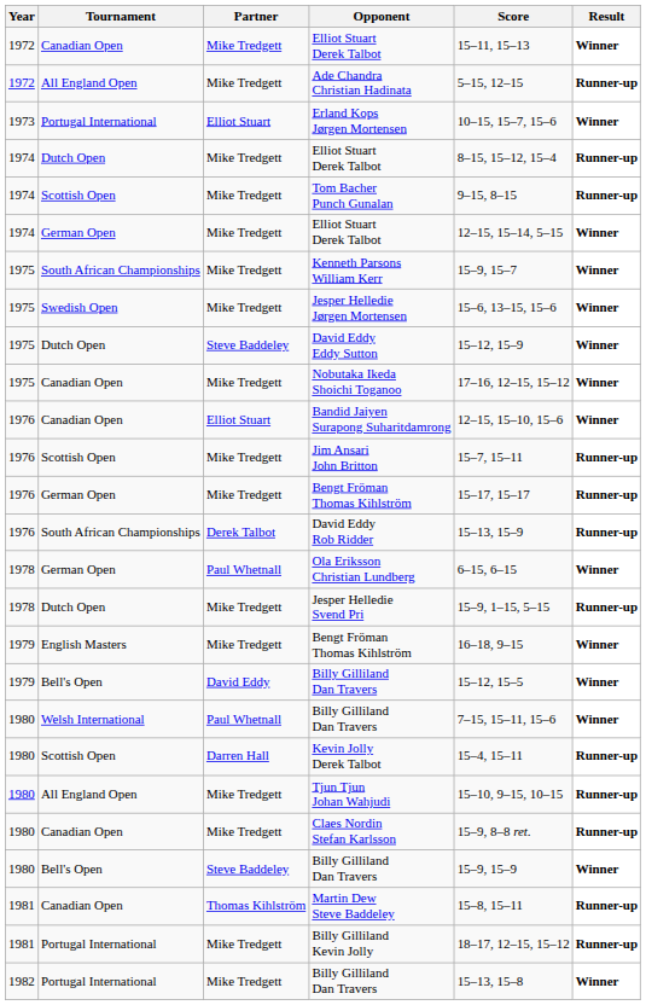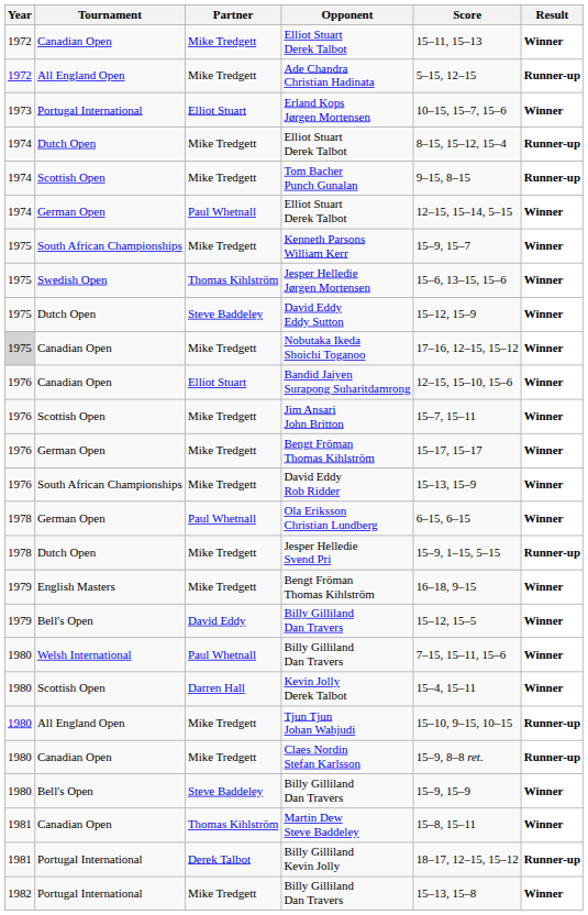 <table class="sortable wikitable" style="font-size: 90%;">
 <tr>
 <th>Year</th>
 <th>Tournament</th>
 <th>Partner</th>
 <th>Opponent</th>
 <th>Score</th>
 <th>Result</th>
 </tr>
 <tr>
 <td align="center">1972</td>
 <td align="left"><a href='#'>Canadian Open</a></td>
 <td align="left"> <a href='#'>Mike Tredgett</a></td>
 <td align="left"> <a href='#'>Elliot Stuart</a><br> <a href='#'>Derek Talbot</a></td>
 <td align="left">15–11, 15–13</td>
 <td style="text-align:left; background: white"> <strong>Winner</strong></td>
 </tr>
 <tr>
 <td align="center"><a href='#'>1972</a></td>
 <td align="left"><a href='#'>All England Open</a></td>
 <td align="left"> Mike Tredgett</td>
 <td align="left"> <a href='#'>Ade Chandra</a><br> <a href='#'>Christian Hadinata</a></td>
 <td align="left">5–15, 12–15</td>
 <td style="text-align:left; background: white"> <strong>Runner-up</strong></td>
 </tr>
 <tr>
 <td align="center">1973</td>
 <td align="left"><a href='#'>Portugal International</a></td>
 <td align="left"> <a href='#'>Elliot Stuart</a></td>
 <td align="left"> <a href='#'>Erland Kops</a><br> <a href='#'>Jørgen Mortensen</a></td>
 <td align="left">10–15, 15–7, 15–6</td>
 <td style="text-align:left; background: white"> <strong>Winner</strong></td>
 </tr>
 <tr>
 <td align="center">1974</td>
 <td align="left"><a href='#'>Dutch Open</a></td>
 <td align="left"> Mike Tredgett</td>
 <td align="left"> Elliot Stuart<br> Derek Talbot</td>
 <td align="left">8–15, 15–12, 15–4</td>
 <td style="text-align:left; background: white"> <strong>Runner-up</strong></td>
 </tr>
 <tr>
 <td align="center">1974</td>
 <td align="left"><a href='#'>Scottish Open</a></td>
 <td align="left"> Mike Tredgett</td>
 <td align="left"> <a href='#'>Tom Bacher</a><br> <a href='#'>Punch Gunalan</a></td>
 <td align="left">9–15, 8–15</td>
 <td style="text-align:left; background: white"> <strong>Runner-up</strong></td>
 </tr>
 <tr>
 <td align="center">1974</td>
 <td align="left"><a href='#'>German Open</a></td>
-<td align="left"> Mike Tredgett</td>
+<td align="left"> <a href='#'>Paul Whetnall</a></td>
 <td align="left"> Elliot Stuart<br> Derek Talbot</td>
 <td align="left">12–15, 15–14, 5–15</td>
 <td style="text-align:left; background: white"> <strong>Winner</strong></td>
 </tr>
 <tr>
 <td align="center">1975</td>
 <td align="left"><a href='#'>South African Championships</a></td>
 <td align="left"> Mike Tredgett</td>
 <td align="left"> <a href='#'>Kenneth Parsons</a><br> <a href='#'>William Kerr</a></td>
 <td align="left">15–9, 15–7</td>
 <td style="text-align:left; background: white"> <strong>Winner</strong></td>
 </tr>
 <tr>
 <td align="center">1975</td>
 <td align="left"><a href='#'>Swedish Open</a></td>
-<td align="left"> Mike Tredgett</td>
+<td align="left"> <a href='#'>Thomas Kihlström</a></td>
 <td align="left"> <a href='#'>Jesper Helledie</a><br> <a href='#'>Jørgen Mortensen</a></td>
 <td align="left">15–6, 13–15, 15–6</td>
 <td style="text-align:left; background: white"> <strong>Winner</strong></td>
 </tr>
 <tr>
 <td align="center">1975</td>
 <td align="left">Dutch Open</td>
 <td align="left"> <a href='#'>Steve Baddeley</a></td>
 <td align="left"> <a href='#'>David Eddy</a><br> <a href='#'>Eddy Sutton</a></td>
 <td align="left">15–12, 15–9</td>
 <td style="text-align:left; background: white"> <strong>Winner</strong></td>
 </tr>
 <tr>
-<td align="center">1975</td>
+<td align="center" style="background: lightgrey;">1975</td>
 <td align="left">Canadian Open</td>
 <td align="left"> Mike Tredgett</td>
 <td align="left"> <a href='#'>Nobutaka Ikeda</a><br> <a href='#'>Shoichi Toganoo</a></td>
 <td align="left">17–16, 12–15, 15–12</td>
 <td style="text-align:left; background: white"> <strong>Winner</strong></td>
 </tr>
 <tr>
 <td align="center">1976</td>
 <td align="left">Canadian Open</td>
 <td align="left"> <a href='#'>Elliot Stuart</a></td>
 <td align="left"> <a href='#'>Bandid Jaiyen</a><br> <a href='#'>Surapong Suharitdamrong</a></td>
 <td align="left">12–15, 15–10, 15–6</td>
 <td style="text-align:left; background: white"> <strong>Winner</strong></td>
 </tr>
 <tr>
 <td align="center">1976</td>
 <td align="left">Scottish Open</td>
 <td align="left"> Mike Tredgett</td>
 <td align="left"> <a href='#'>Jim Ansari</a><br> <a href='#'>John Britton</a></td>
 <td align="left">15–7, 15–11</td>
-<td style="text-align:left; background: white"> <strong>Runner-up</strong></td>
+<td style="text-align:left; background: white"> <strong>Winner</strong></td>
 </tr>
 <tr>
 <td align="center">1976</td>
 <td align="left">German Open</td>
 <td align="left"> Mike Tredgett</td>
 <td align="left"> <a href='#'>Bengt Fröman</a><br> <a href='#'>Thomas Kihlström</a></td>
 <td align="left">15–17, 15–17</td>
-<td style="text-align:left; background:white"> <strong>Runner-up</strong></td>
+<td style="text-align:left; background:white"> <strong>Winner</strong></td>
 </tr>
 <tr>
 <td align="center">1976</td>
 <td align="left">South African Championships</td>
-<td align="left"> <a href='#'>Derek Talbot</a></td>
+<td align="left"> Mike Tredgett</td>
 <td align="left"> David Eddy<br> <a href='#'>Rob Ridder</a></td>
 <td align="left">15–13, 15–9</td>
-<td style="text-align:left; background: white"> <strong>Runner-up</strong></td>
+<td style="text-align:left; background: white"> <strong>Winner</strong></td>
 </tr>
 <tr>
 <td align="center">1978</td>
 <td align="left">German Open</td>
 <td align="left"> <a href='#'>Paul Whetnall</a></td>
 <td align="left"> <a href='#'>Ola Eriksson</a><br> <a href='#'>Christian Lundberg</a></td>
 <td align="left">6–15, 6–15</td>
 <td style="text-align:left; background:white"> <strong>Winner</strong></td>
 </tr>
 <tr>
 <td align="center">1978</td>
 <td align="left">Dutch Open</td>
 <td align="left"> Mike Tredgett</td>
 <td align="left"> Jesper Helledie<br> <a href='#'>Svend Pri</a></td>
 <td align="left">15–9, 1–15, 5–15</td>
 <td style="text-align:left; background:white"> <strong>Runner-up</strong></td>
 </tr>
 <tr>
 <td align="center">1979</td>
 <td align="left">English Masters</td>
 <td align="left"> Mike Tredgett</td>
 <td align="left"> Bengt Fröman<br> Thomas Kihlström</td>
 <td align="left">16–18, 9–15</td>
 <td style="text-align:left; background: white"> <strong>Winner</strong></td>
 </tr>
 <tr>
 <td align="center">1979</td>
 <td align="left">Bell's Open</td>
 <td align="left"> <a href='#'>David Eddy</a></td>
 <td align="left"> <a href='#'>Billy Gilliland</a><br> <a href='#'>Dan Travers</a></td>
 <td align="left">15–12, 15–5</td>
 <td style="text-align:left; background: white"> <strong>Winner</strong></td>
 </tr>
 <tr>
 <td align="center">1980</td>
 <td align="left"><a href='#'>Welsh International</a></td>
 <td align="left"> <a href='#'>Paul Whetnall</a></td>
 <td align="left"> Billy Gilliland<br> Dan Travers</td>
 <td align="left">7–15, 15–11, 15–6</td>
 <td style="text-align:left; background:white"> <strong>Winner</strong></td>
 </tr>
 <tr>
 <td align="center">1980</td>
 <td align="left">Scottish Open</td>
 <td align="left"> <a href='#'>Darren Hall</a></td>
 <td align="left"> <a href='#'>Kevin Jolly</a><br> Derek Talbot</td>
 <td align="left">15–4, 15–11</td>
-<td style="text-align:left; background: white"> <strong>Runner-up</strong></td>
+<td style="text-align:left; background: white"> <strong>Winner</strong></td>
 </tr>
 <tr>
 <td align="center"><a href='#'>1980</a></td>
 <td align="left">All England Open</td>
 <td align="left"> Mike Tredgett</td>
 <td align="left"> <a href='#'>Tjun Tjun</a><br> <a href='#'>Johan Wahjudi</a></td>
 <td align="left">15–10, 9–15, 10–15</td>
 <td style="text-align:left; background: white"> <strong>Runner-up</strong></td>
 </tr>
 <tr>
 <td align="center">1980</td>
 <td align="left">Canadian Open</td>
 <td align="left"> Mike Tredgett</td>
 <td align="left"> <a href='#'>Claes Nordin</a><br> <a href='#'>Stefan Karlsson</a></td>
 <td align="left">15–9, 8–8 <em>ret.</em></td>
 <td style="text-align:left; background:white"> <strong>Runner-up</strong></td>
 </tr>
 <tr>
 <td align="center">1980</td>
 <td align="left">Bell's Open</td>
 <td align="left"> <a href='#'>Steve Baddeley</a></td>
 <td align="left"> Billy Gilliland<br> Dan Travers</td>
 <td align="left">15–9, 15–9</td>
 <td style="text-align:left; background: white"> <strong>Winner</strong></td>
 </tr>
 <tr>
 <td align="center">1981</td>
 <td align="left">Canadian Open</td>
 <td align="left"> <a href='#'>Thomas Kihlström</a></td>
 <td align="left"> <a href='#'>Martin Dew</a><br> <a href='#'>Steve Baddeley</a></td>
 <td align="left">15–8, 15–11</td>
-<td style="text-align:left; background:white"> <strong>Runner-up</strong></td>
+<td style="text-align:left; background:white"> <strong>Winner</strong></td>
 </tr>
 <tr>
 <td align="center">1981</td>
 <td align="left">Portugal International</td>
-<td align="left"> Mike Tredgett</td>
+<td align="left"> <a href='#'>Derek Talbot</a></td>
 <td align="left"> Billy Gilliland<br> Kevin Jolly</td>
 <td align="left">18–17, 12–15, 15–12</td>
 <td style="text-align:left; background:white"> <strong>Runner-up</strong></td>
 </tr>
 <tr>
 <td align="center">1982</td>
 <td align="left">Portugal International</td>
 <td align="left"> Mike Tredgett</td>
 <td align="left"> Billy Gilliland<br> Dan Travers</td>
 <td align="left">15–13, 15–8</td>
 <td style="text-align:left; background:white"> <strong>Winner</strong></td>
 </tr>
 </table>
